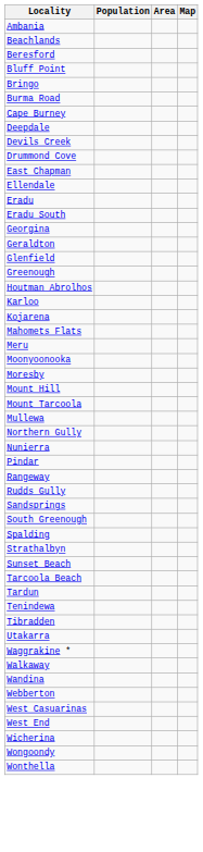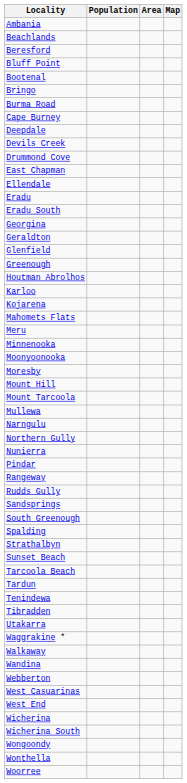 <table class="wikitable sortable">
 <tr>
 <th>Locality</th>
 <th data-sort-type=number>Population</th>
 <th data-sort-type=number>Area</th>
 <th>Map</th>
 </tr>
 <tr>
 <td><a href='#'>Ambania</a></td>
 <td></td>
 <td></td>
 <td></td>
 </tr>
 <tr>
 <td><a href='#'>Beachlands</a></td>
 <td></td>
 <td></td>
 <td></td>
 </tr>
 <tr>
 <td><a href='#'>Beresford</a></td>
 <td></td>
 <td></td>
 <td></td>
 </tr>
 <tr>
 <td><a href='#'>Bluff Point</a></td>
+<td></td>
+<td></td>
+<td></td>
+</tr>
+<tr>
+<td><a href='#'>Bootenal</a></td>
 <td></td>
 <td></td>
 <td></td>
 </tr>
 <tr>
 <td><a href='#'>Bringo</a></td>
 <td></td>
 <td></td>
 <td></td>
 </tr>
 <tr>
 <td><a href='#'>Burma Road</a></td>
 <td></td>
 <td></td>
 <td></td>
 </tr>
 <tr>
 <td><a href='#'>Cape Burney</a></td>
 <td></td>
 <td></td>
 <td></td>
 </tr>
 <tr>
 <td><a href='#'>Deepdale</a></td>
 <td></td>
 <td></td>
 <td></td>
 </tr>
 <tr>
 <td><a href='#'>Devils Creek</a></td>
 <td></td>
 <td></td>
 <td></td>
 </tr>
 <tr>
 <td><a href='#'>Drummond Cove</a></td>
 <td></td>
 <td></td>
 <td></td>
 </tr>
 <tr>
 <td><a href='#'>East Chapman</a></td>
 <td></td>
 <td></td>
 <td></td>
 </tr>
 <tr>
 <td><a href='#'>Ellendale</a></td>
 <td></td>
 <td></td>
 <td></td>
 </tr>
 <tr>
 <td><a href='#'>Eradu</a></td>
 <td></td>
 <td></td>
 <td></td>
 </tr>
 <tr>
 <td><a href='#'>Eradu South</a></td>
 <td></td>
 <td></td>
 <td></td>
 </tr>
 <tr>
 <td><a href='#'>Georgina</a></td>
 <td></td>
 <td></td>
 <td></td>
 </tr>
 <tr>
 <td><a href='#'>Geraldton</a></td>
 <td></td>
 <td></td>
 <td></td>
 </tr>
 <tr>
 <td><a href='#'>Glenfield</a></td>
 <td></td>
 <td></td>
 <td></td>
 </tr>
 <tr>
 <td><a href='#'>Greenough</a></td>
 <td></td>
 <td></td>
 <td></td>
 </tr>
 <tr>
 <td><a href='#'>Houtman Abrolhos</a></td>
 <td></td>
 <td></td>
 <td></td>
 </tr>
 <tr>
 <td><a href='#'>Karloo</a></td>
 <td></td>
 <td></td>
 <td></td>
 </tr>
 <tr>
 <td><a href='#'>Kojarena</a></td>
 <td></td>
 <td></td>
 <td></td>
 </tr>
 <tr>
 <td><a href='#'>Mahomets Flats</a></td>
 <td></td>
 <td></td>
 <td></td>
 </tr>
 <tr>
 <td><a href='#'>Meru</a></td>
 <td></td>
 <td></td>
 <td></td>
 </tr>
 <tr>
+<td><a href='#'>Minnenooka</a></td>
+<td></td>
+<td></td>
+<td></td>
+</tr>
+<tr>
 <td><a href='#'>Moonyoonooka</a></td>
 <td></td>
 <td></td>
 <td></td>
 </tr>
 <tr>
 <td><a href='#'>Moresby</a></td>
 <td></td>
 <td></td>
 <td></td>
 </tr>
 <tr>
 <td><a href='#'>Mount Hill</a></td>
 <td></td>
 <td></td>
 <td></td>
 </tr>
 <tr>
 <td><a href='#'>Mount Tarcoola</a></td>
 <td></td>
 <td></td>
 <td></td>
 </tr>
 <tr>
 <td><a href='#'>Mullewa</a></td>
+<td></td>
+<td></td>
+<td></td>
+</tr>
+<tr>
+<td><a href='#'>Narngulu</a></td>
 <td></td>
 <td></td>
 <td></td>
 </tr>
 <tr>
 <td><a href='#'>Northern Gully</a></td>
 <td></td>
 <td></td>
 <td></td>
 </tr>
 <tr>
 <td><a href='#'>Nunierra</a></td>
 <td></td>
 <td></td>
 <td></td>
 </tr>
 <tr>
 <td><a href='#'>Pindar</a></td>
 <td></td>
 <td></td>
 <td></td>
 </tr>
 <tr>
 <td><a href='#'>Rangeway</a></td>
 <td></td>
 <td></td>
 <td></td>
 </tr>
 <tr>
 <td><a href='#'>Rudds Gully</a></td>
 <td></td>
 <td></td>
 <td></td>
 </tr>
 <tr>
 <td><a href='#'>Sandsprings</a></td>
 <td></td>
 <td></td>
 <td></td>
 </tr>
 <tr>
 <td><a href='#'>South Greenough</a></td>
 <td></td>
 <td></td>
 <td></td>
 </tr>
 <tr>
 <td><a href='#'>Spalding</a></td>
 <td></td>
 <td></td>
 <td></td>
 </tr>
 <tr>
 <td><a href='#'>Strathalbyn</a></td>
 <td></td>
 <td></td>
 <td></td>
 </tr>
 <tr>
 <td><a href='#'>Sunset Beach</a></td>
 <td></td>
 <td></td>
 <td></td>
 </tr>
 <tr>
 <td><a href='#'>Tarcoola Beach</a></td>
 <td></td>
 <td></td>
 <td></td>
 </tr>
 <tr>
 <td><a href='#'>Tardun</a></td>
 <td></td>
 <td></td>
 <td></td>
 </tr>
 <tr>
 <td><a href='#'>Tenindewa</a></td>
 <td></td>
 <td></td>
 <td></td>
 </tr>
 <tr>
 <td><a href='#'>Tibradden</a></td>
 <td></td>
 <td></td>
 <td></td>
 </tr>
 <tr>
 <td><a href='#'>Utakarra</a></td>
 <td></td>
 <td></td>
 <td></td>
 </tr>
 <tr>
 <td><a href='#'>Waggrakine</a> *</td>
 <td></td>
 <td></td>
 <td></td>
 </tr>
 <tr>
 <td><a href='#'>Walkaway</a></td>
 <td></td>
 <td></td>
 <td></td>
 </tr>
 <tr>
 <td><a href='#'>Wandina</a></td>
 <td></td>
 <td></td>
 <td></td>
 </tr>
 <tr>
 <td><a href='#'>Webberton</a></td>
 <td></td>
 <td></td>
 <td></td>
 </tr>
 <tr>
 <td><a href='#'>West Casuarinas</a></td>
 <td></td>
 <td></td>
 <td></td>
 </tr>
 <tr>
 <td><a href='#'>West End</a></td>
 <td></td>
 <td></td>
 <td></td>
 </tr>
 <tr>
 <td><a href='#'>Wicherina</a></td>
 <td></td>
 <td></td>
 <td></td>
 </tr>
 <tr>
+<td><a href='#'>Wicherina South</a></td>
+<td></td>
+<td></td>
+<td></td>
+</tr>
+<tr>
 <td><a href='#'>Wongoondy</a></td>
 <td></td>
 <td></td>
 <td></td>
 </tr>
 <tr>
 <td><a href='#'>Wonthella</a></td>
 <td></td>
 <td></td>
 <td></td>
 </tr>
+<tr>
+<td><a href='#'>Woorree</a></td>
+<td></td>
+<td></td>
+<td></td>
+</tr>
 </table>
